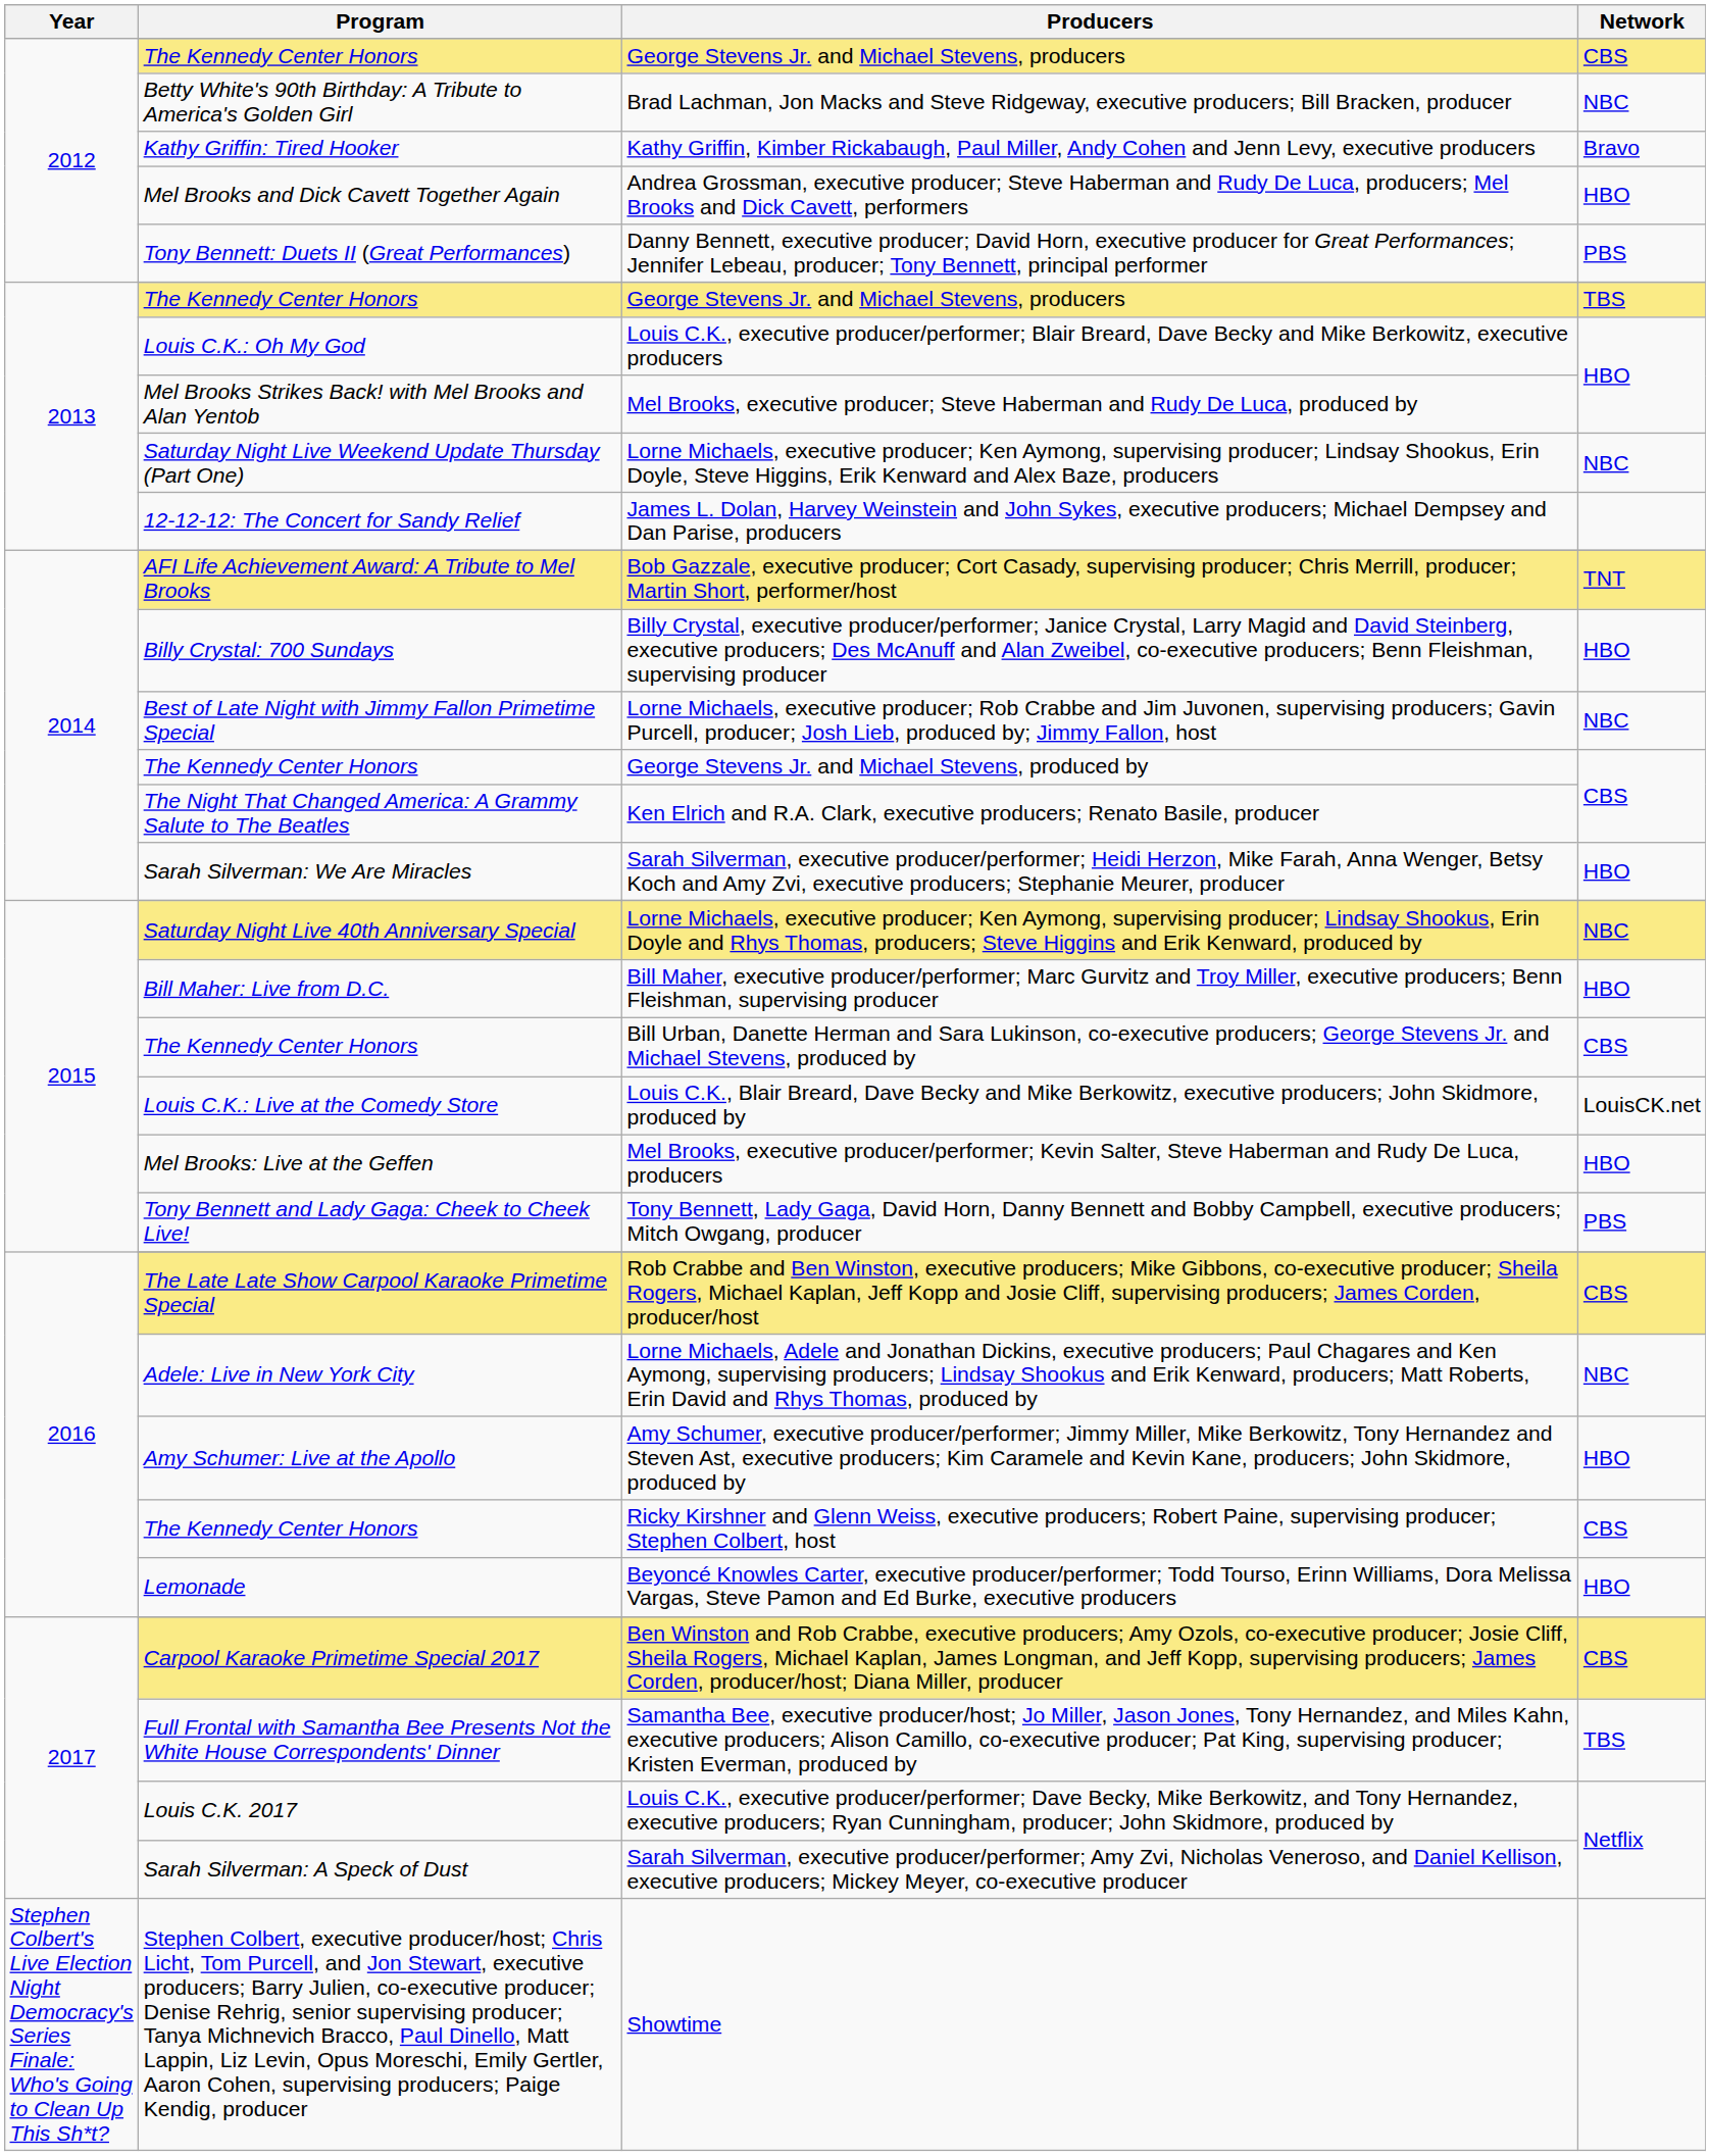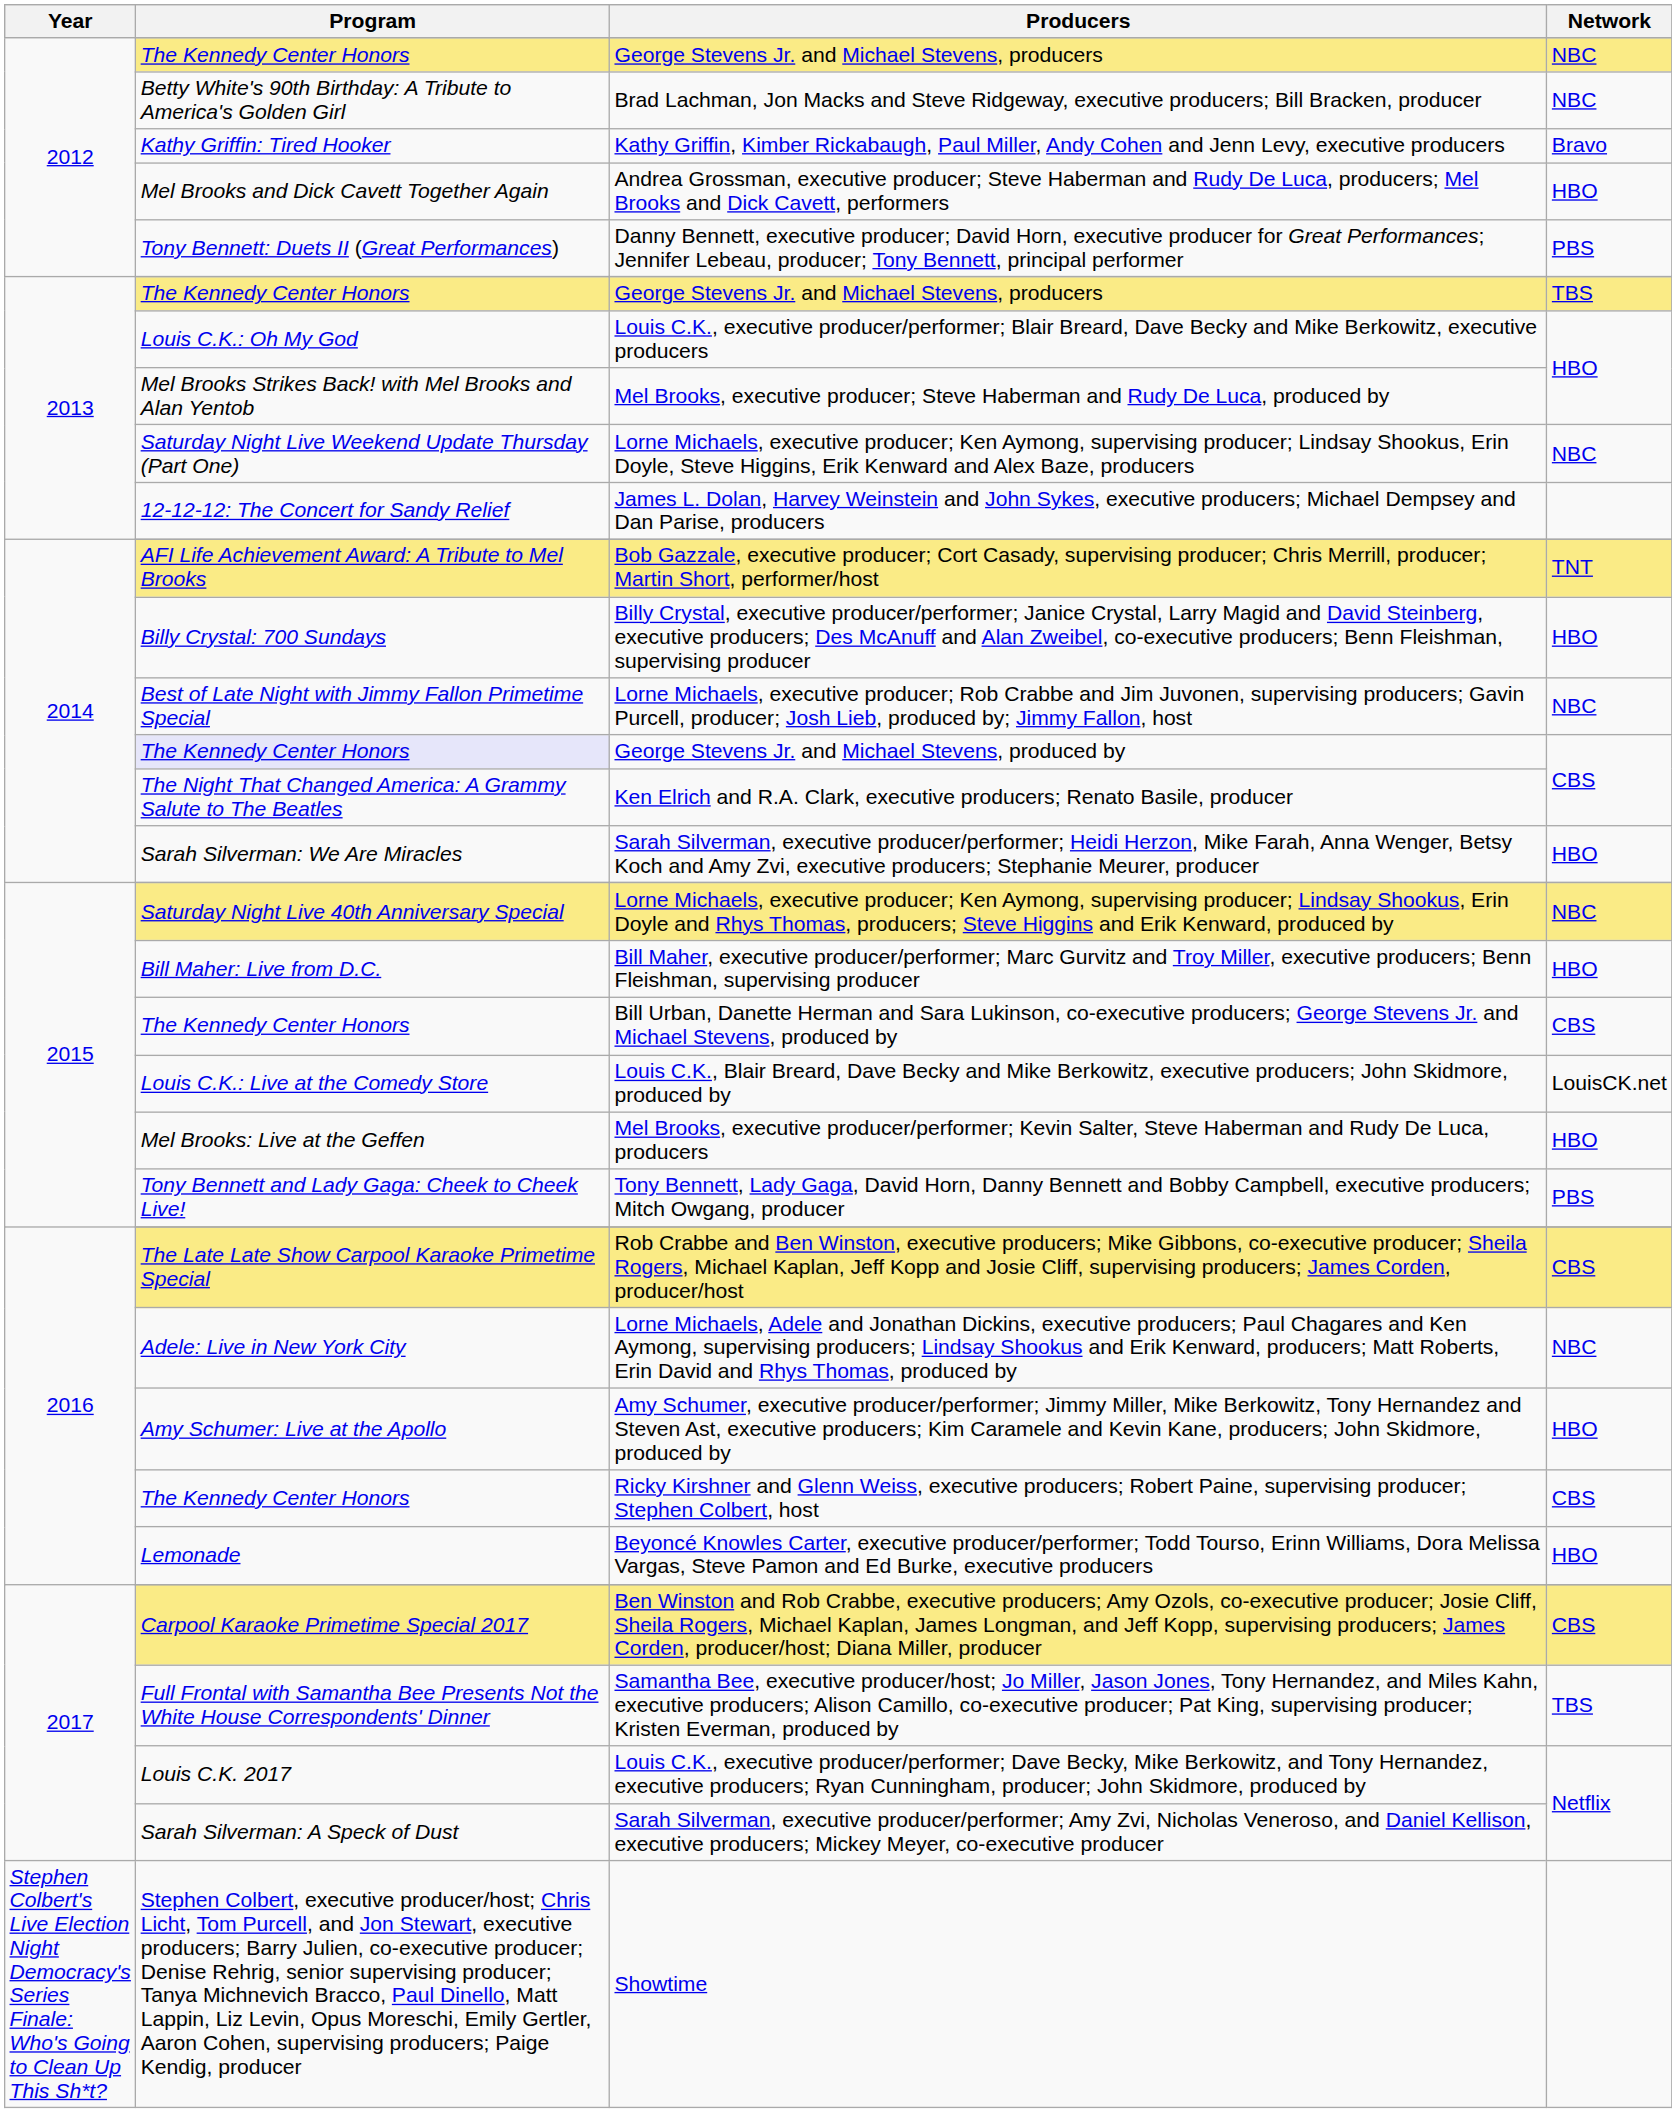 <table class="wikitable" style="width:100%">
 <tr bgcolor="#bebebe">
 <th width="5%">Year</th>
 <th width="30%">Program</th>
 <th width="60%">Producers</th>
 <th width="5%">Network</th>
 </tr>
 <tr>
 <td rowspan="6" align=center><a href='#'>2012</a><br></td>
 </tr>
 <tr style="background:#FAEB86;">
 <td><em><a href='#'>The Kennedy Center Honors</a></em></td>
 <td><a href='#'>George Stevens Jr.</a> and <a href='#'>Michael Stevens</a>, producers</td>
-<td><a href='#'>CBS</a></td>
+<td><a href='#'>NBC</a></td>
 </tr>
 <tr>
 <td><em>Betty White's 90th Birthday: A Tribute to America's Golden Girl</em></td>
 <td>Brad Lachman, Jon Macks and Steve Ridgeway, executive producers; Bill Bracken, producer</td>
 <td><a href='#'>NBC</a></td>
 </tr>
 <tr>
 <td><em><a href='#'>Kathy Griffin: Tired Hooker</a></em></td>
 <td><a href='#'>Kathy Griffin</a>, <a href='#'>Kimber Rickabaugh</a>, <a href='#'>Paul Miller</a>, <a href='#'>Andy Cohen</a> and Jenn Levy, executive producers</td>
 <td><a href='#'>Bravo</a></td>
 </tr>
 <tr>
 <td><em>Mel Brooks and Dick Cavett Together Again</em></td>
 <td>Andrea Grossman, executive producer; Steve Haberman and <a href='#'>Rudy De Luca</a>, producers; <a href='#'>Mel Brooks</a> and <a href='#'>Dick Cavett</a>, performers</td>
 <td><a href='#'>HBO</a></td>
 </tr>
 <tr>
 <td><em><a href='#'>Tony Bennett: Duets II</a></em> (<em><a href='#'>Great Performances</a></em>)</td>
 <td>Danny Bennett, executive producer; David Horn, executive producer for <em>Great Performances</em>; Jennifer Lebeau, producer; <a href='#'>Tony Bennett</a>, principal performer</td>
 <td><a href='#'>PBS</a></td>
 </tr>
 <tr>
 <td rowspan="6" align=center><a href='#'>2013</a><br></td>
 </tr>
 <tr style="background:#FAEB86;">
 <td><em><a href='#'>The Kennedy Center Honors</a></em></td>
 <td><a href='#'>George Stevens Jr.</a> and <a href='#'>Michael Stevens</a>, producers</td>
 <td><a href='#'>TBS</a></td>
 </tr>
 <tr>
 <td><em><a href='#'>Louis C.K.: Oh My God</a></em></td>
 <td><a href='#'>Louis C.K.</a>, executive producer/performer; Blair Breard, Dave Becky and Mike Berkowitz, executive producers</td>
 <td rowspan=2><a href='#'>HBO</a></td>
 </tr>
 <tr>
 <td><em>Mel Brooks Strikes Back! with Mel Brooks and Alan Yentob</em></td>
 <td><a href='#'>Mel Brooks</a>, executive producer; Steve Haberman and <a href='#'>Rudy De Luca</a>, produced by</td>
 </tr>
 <tr>
 <td><em><a href='#'>Saturday Night Live Weekend Update Thursday</a> (Part One)</em></td>
 <td><a href='#'>Lorne Michaels</a>, executive producer; Ken Aymong, supervising producer; Lindsay Shookus, Erin Doyle, Steve Higgins, Erik Kenward and Alex Baze, producers</td>
 <td><a href='#'>NBC</a></td>
 </tr>
 <tr>
 <td><em><a href='#'>12-12-12: The Concert for Sandy Relief</a></em></td>
 <td><a href='#'>James L. Dolan</a>, <a href='#'>Harvey Weinstein</a> and <a href='#'>John Sykes</a>, executive producers; Michael Dempsey and Dan Parise, producers</td>
 <td></td>
 </tr>
 <tr>
 <td rowspan="7" align=center><a href='#'>2014</a><br></td>
 </tr>
 <tr style="background:#FAEB86;">
 <td><em><a href='#'>AFI Life Achievement Award: A Tribute to Mel Brooks</a></em></td>
 <td><a href='#'>Bob Gazzale</a>, executive producer; Cort Casady, supervising producer; Chris Merrill, producer; <a href='#'>Martin Short</a>, performer/host</td>
 <td><a href='#'>TNT</a></td>
 </tr>
 <tr>
 <td><em><a href='#'>Billy Crystal: 700 Sundays</a></em></td>
 <td><a href='#'>Billy Crystal</a>, executive producer/performer; Janice Crystal, Larry Magid and <a href='#'>David Steinberg</a>, executive producers; <a href='#'>Des McAnuff</a> and <a href='#'>Alan Zweibel</a>, co-executive producers; Benn Fleishman, supervising producer</td>
 <td><a href='#'>HBO</a></td>
 </tr>
 <tr>
 <td><em><a href='#'>Best of Late Night with Jimmy Fallon Primetime Special</a></em></td>
 <td><a href='#'>Lorne Michaels</a>, executive producer; Rob Crabbe and Jim Juvonen, supervising producers; Gavin Purcell, producer; <a href='#'>Josh Lieb</a>, produced by; <a href='#'>Jimmy Fallon</a>, host</td>
 <td><a href='#'>NBC</a></td>
 </tr>
 <tr>
-<td><em><a href='#'>The Kennedy Center Honors</a></em></td>
+<td style="background: lavender;"><em><a href='#'>The Kennedy Center Honors</a></em></td>
 <td><a href='#'>George Stevens Jr.</a> and <a href='#'>Michael Stevens</a>, produced by</td>
 <td rowspan=2><a href='#'>CBS</a></td>
 </tr>
 <tr>
 <td><em><a href='#'>The Night That Changed America: A Grammy Salute to The Beatles</a></em></td>
 <td><a href='#'>Ken Elrich</a> and R.A. Clark, executive producers; Renato Basile, producer</td>
 </tr>
 <tr>
 <td><em>Sarah Silverman: We Are Miracles</em></td>
 <td><a href='#'>Sarah Silverman</a>, executive producer/performer; <a href='#'>Heidi Herzon</a>, Mike Farah, Anna Wenger, Betsy Koch and Amy Zvi, executive producers; Stephanie Meurer, producer</td>
 <td><a href='#'>HBO</a></td>
 </tr>
 <tr>
 <td rowspan="7" align=center><a href='#'>2015</a><br></td>
 </tr>
 <tr style="background:#FAEB86;">
 <td><em><a href='#'>Saturday Night Live 40th Anniversary Special</a></em></td>
 <td><a href='#'>Lorne Michaels</a>, executive producer; Ken Aymong, supervising producer; <a href='#'>Lindsay Shookus</a>, Erin Doyle and <a href='#'>Rhys Thomas</a>, producers; <a href='#'>Steve Higgins</a> and Erik Kenward, produced by</td>
 <td><a href='#'>NBC</a></td>
 </tr>
 <tr>
 <td><em><a href='#'>Bill Maher: Live from D.C.</a></em></td>
 <td><a href='#'>Bill Maher</a>, executive producer/performer; Marc Gurvitz and <a href='#'>Troy Miller</a>, executive producers; Benn Fleishman, supervising producer</td>
 <td><a href='#'>HBO</a></td>
 </tr>
 <tr>
 <td><em><a href='#'>The Kennedy Center Honors</a></em></td>
 <td>Bill Urban, Danette Herman and Sara Lukinson, co-executive producers; <a href='#'>George Stevens Jr.</a> and <a href='#'>Michael Stevens</a>, produced by</td>
 <td><a href='#'>CBS</a></td>
 </tr>
 <tr>
 <td><em><a href='#'>Louis C.K.: Live at the Comedy Store</a></em></td>
 <td><a href='#'>Louis C.K.</a>, Blair Breard, Dave Becky and Mike Berkowitz, executive producers; John Skidmore, produced by</td>
 <td>LouisCK.net</td>
 </tr>
 <tr>
 <td><em>Mel Brooks: Live at the Geffen</em></td>
 <td><a href='#'>Mel Brooks</a>, executive producer/performer; Kevin Salter, Steve Haberman and Rudy De Luca, producers</td>
 <td><a href='#'>HBO</a></td>
 </tr>
 <tr>
 <td><em><a href='#'>Tony Bennett and Lady Gaga: Cheek to Cheek Live!</a></em></td>
 <td><a href='#'>Tony Bennett</a>, <a href='#'>Lady Gaga</a>, David Horn, Danny Bennett and Bobby Campbell, executive producers; Mitch Owgang, producer</td>
 <td><a href='#'>PBS</a></td>
 </tr>
 <tr>
 <td rowspan="6" align=center><a href='#'>2016</a><br></td>
 </tr>
 <tr style="background:#FAEB86;">
 <td><em><a href='#'>The Late Late Show Carpool Karaoke Primetime Special</a></em></td>
 <td>Rob Crabbe and <a href='#'>Ben Winston</a>, executive producers; Mike Gibbons, co-executive producer; <a href='#'>Sheila Rogers</a>, Michael Kaplan, Jeff Kopp and Josie Cliff, supervising producers; <a href='#'>James Corden</a>, producer/host</td>
 <td><a href='#'>CBS</a></td>
 </tr>
 <tr>
 <td><em><a href='#'>Adele: Live in New York City</a></em></td>
 <td><a href='#'>Lorne Michaels</a>, <a href='#'>Adele</a> and Jonathan Dickins, executive producers; Paul Chagares and Ken Aymong, supervising producers; <a href='#'>Lindsay Shookus</a> and Erik Kenward, producers; Matt Roberts, Erin David and <a href='#'>Rhys Thomas</a>, produced by</td>
 <td><a href='#'>NBC</a></td>
 </tr>
 <tr>
 <td><em><a href='#'>Amy Schumer: Live at the Apollo</a></em></td>
 <td><a href='#'>Amy Schumer</a>, executive producer/performer; Jimmy Miller, Mike Berkowitz, Tony Hernandez and Steven Ast, executive producers; Kim Caramele and Kevin Kane, producers; John Skidmore, produced by</td>
 <td><a href='#'>HBO</a></td>
 </tr>
 <tr>
 <td><em><a href='#'>The Kennedy Center Honors</a></em></td>
 <td><a href='#'>Ricky Kirshner</a> and <a href='#'>Glenn Weiss</a>, executive producers; Robert Paine, supervising producer; <a href='#'>Stephen Colbert</a>, host</td>
 <td><a href='#'>CBS</a></td>
 </tr>
 <tr>
 <td><em><a href='#'>Lemonade</a></em></td>
 <td><a href='#'>Beyoncé Knowles Carter</a>, executive producer/performer; Todd Tourso, Erinn Williams, Dora Melissa Vargas, Steve Pamon and Ed Burke, executive producers</td>
 <td><a href='#'>HBO</a></td>
 </tr>
 <tr>
 <td rowspan="6" align=center><a href='#'>2017</a><br></td>
 </tr>
 <tr>
 </tr>
 <tr style="background:#FAEB86;">
 <td><em><a href='#'>Carpool Karaoke Primetime Special 2017</a></em></td>
 <td><a href='#'>Ben Winston</a> and Rob Crabbe, executive producers; Amy Ozols, co-executive producer; Josie Cliff, <a href='#'>Sheila Rogers</a>, Michael Kaplan, James Longman, and Jeff Kopp, supervising producers; <a href='#'>James Corden</a>, producer/host; Diana Miller, producer</td>
 <td><a href='#'>CBS</a></td>
 </tr>
 <tr>
 <td><em><a href='#'>Full Frontal with Samantha Bee Presents Not the White House Correspondents' Dinner</a></em></td>
 <td><a href='#'>Samantha Bee</a>, executive producer/host; <a href='#'>Jo Miller</a>, <a href='#'>Jason Jones</a>, Tony Hernandez, and Miles Kahn, executive producers; Alison Camillo, co-executive producer; Pat King, supervising producer; Kristen Everman, produced by</td>
 <td><a href='#'>TBS</a></td>
 </tr>
 <tr>
 <td><em>Louis C.K. 2017</em></td>
 <td><a href='#'>Louis C.K.</a>, executive producer/performer; Dave Becky, Mike Berkowitz, and Tony Hernandez, executive producers; Ryan Cunningham, producer; John Skidmore, produced by</td>
 <td rowspan=2><a href='#'>Netflix</a></td>
 </tr>
 <tr>
 <td><em>Sarah Silverman: A Speck of Dust</em></td>
 <td><a href='#'>Sarah Silverman</a>, executive producer/performer; Amy Zvi, Nicholas Veneroso, and <a href='#'>Daniel Kellison</a>, executive producers; Mickey Meyer, co-executive producer</td>
 </tr>
 <tr>
 <td><em><a href='#'>Stephen Colbert's Live Election Night Democracy's Series Finale: Who's Going to Clean Up This Sh*t?</a></em></td>
 <td><a href='#'>Stephen Colbert</a>, executive producer/host; <a href='#'>Chris Licht</a>, <a href='#'>Tom Purcell</a>, and <a href='#'>Jon Stewart</a>, executive producers; Barry Julien, co-executive producer; Denise Rehrig, senior supervising producer; Tanya Michnevich Bracco, <a href='#'>Paul Dinello</a>, Matt Lappin, Liz Levin, Opus Moreschi, Emily Gertler, Aaron Cohen, supervising producers; Paige Kendig, producer</td>
 <td><a href='#'>Showtime</a></td>
 </tr>
 </table>
